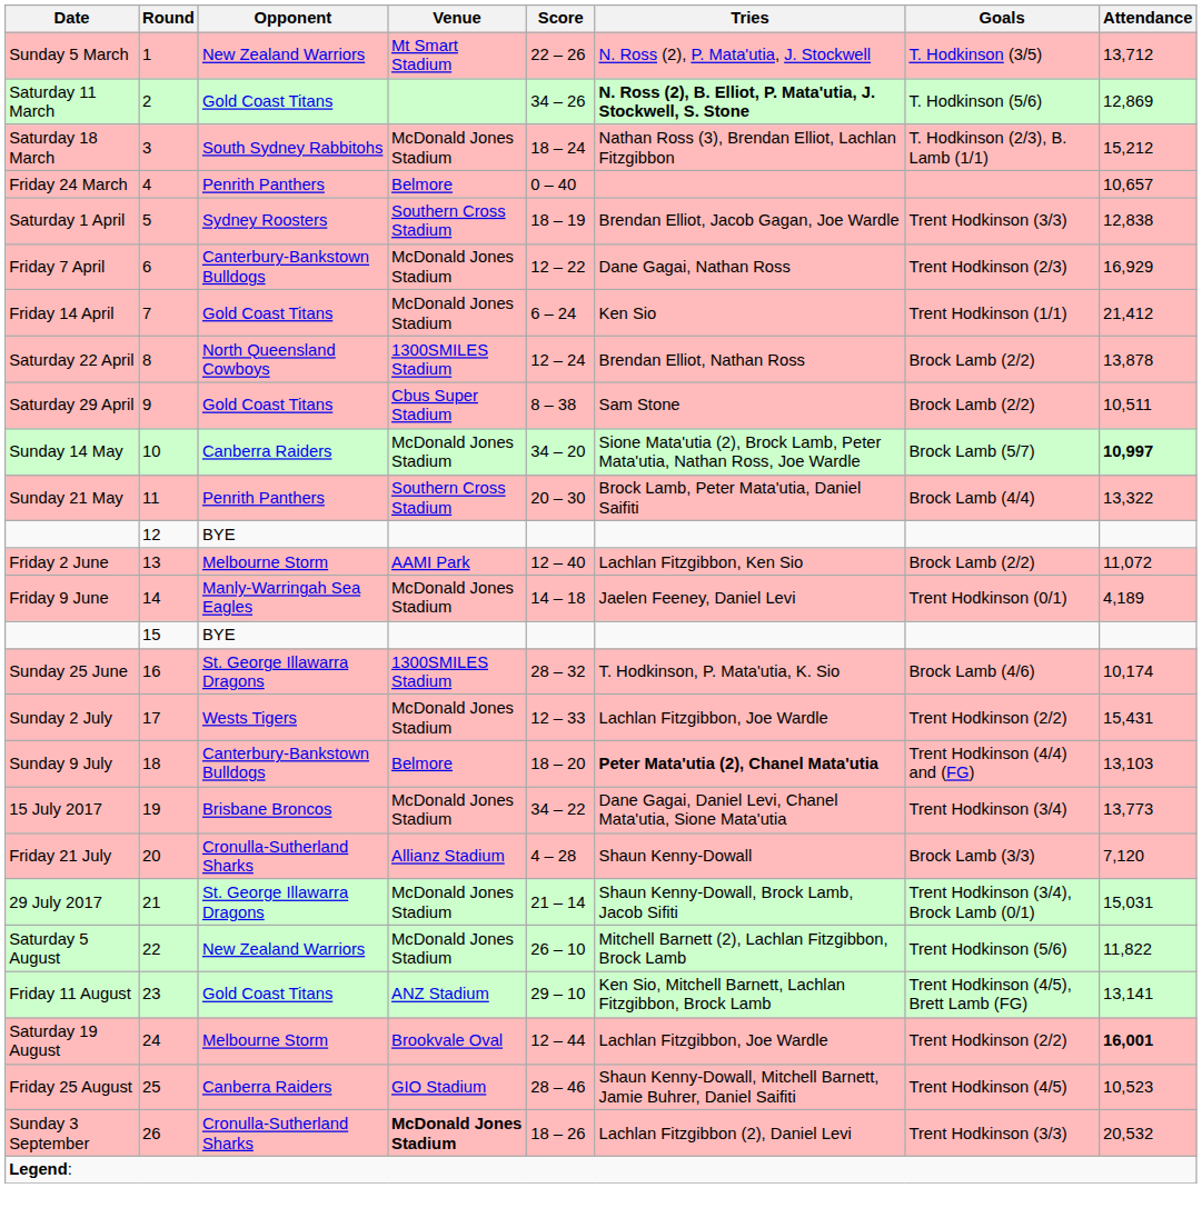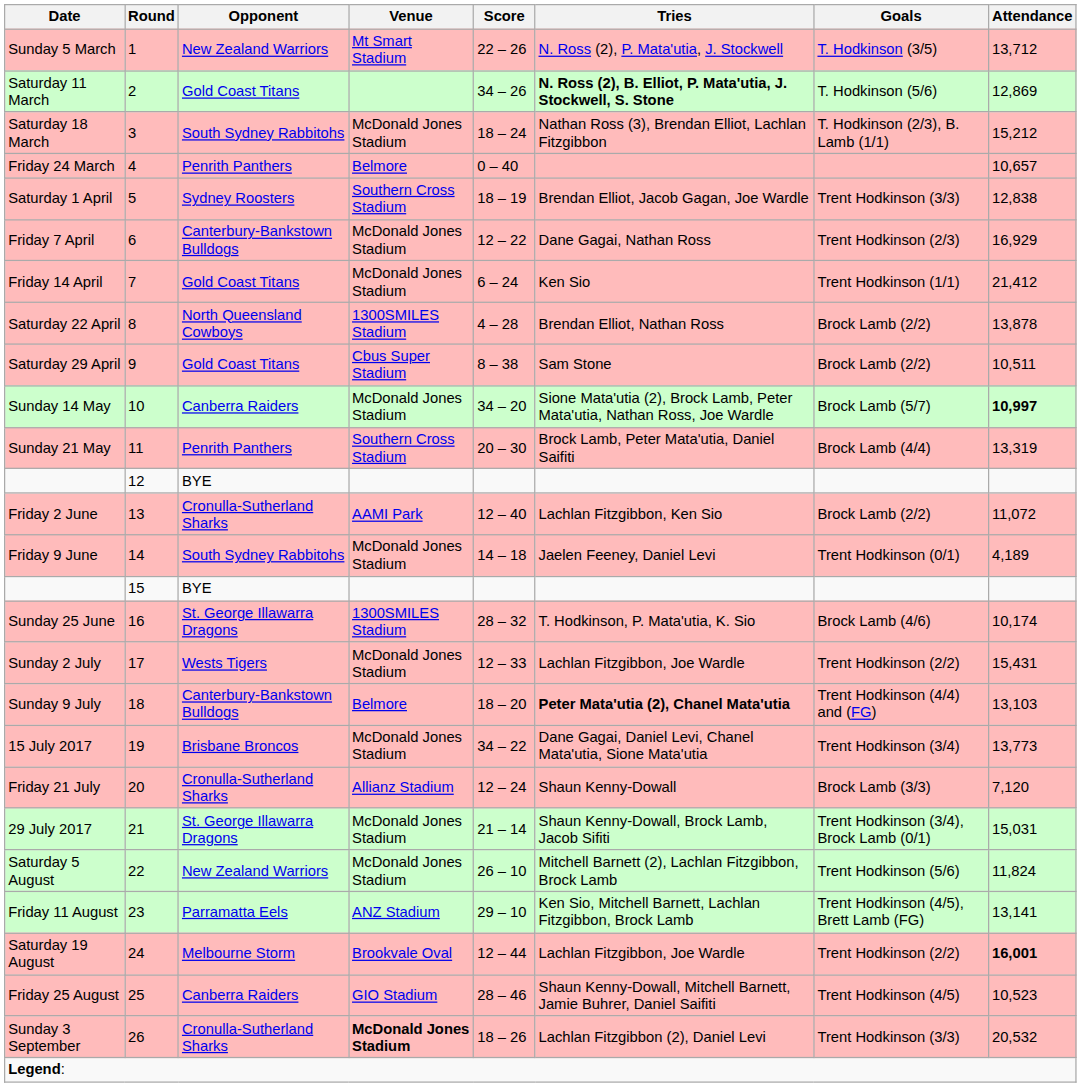 <table class="wikitable" style="font-size:75%;">
 <tr>
 <th style="width:110px;">Date</th>
 <th style="width:30px;">Round</th>
 <th style="width:170px;">Opponent</th>
 <th style="width:110px;">Venue</th>
 <th style="width:50px;">Score</th>
 <th style="width:310px;">Tries</th>
 <th style="width:180px;">Goals</th>
 <th style="width:60px;">Attendance</th>
 </tr>
 <tr bgcolor=#FFBBBB>
 <td>Sunday 5 March</td>
 <td>1</td>
 <td> <a href='#'>New Zealand Warriors</a></td>
 <td><a href='#'>Mt Smart Stadium</a></td>
 <td>22 – 26</td>
 <td><a href='#'>N. Ross</a> (2), <a href='#'>P. Mata'utia</a>, <a href='#'>J. Stockwell</a></td>
 <td><a href='#'>T. Hodkinson</a> (3/5)</td>
 <td>13,712</td>
 </tr>
 <tr bgcolor=#CCFFCC>
 <td>Saturday 11 March</td>
 <td>2</td>
 <td> <a href='#'>Gold Coast Titans</a></td>
 <td></td>
 <td>34 – 26</td>
 <td><strong>N. Ross (2), B. Elliot, P. Mata'utia, J. Stockwell, S. Stone</strong></td>
 <td>T. Hodkinson (5/6)</td>
 <td>12,869</td>
 </tr>
 <tr bgcolor=#FFBBBB>
 <td>Saturday 18 March</td>
 <td>3</td>
 <td> <a href='#'>South Sydney Rabbitohs</a></td>
 <td>McDonald Jones Stadium</td>
 <td>18 – 24</td>
 <td>Nathan Ross (3), Brendan Elliot, Lachlan Fitzgibbon</td>
 <td>T. Hodkinson (2/3), B. Lamb (1/1)</td>
 <td>15,212</td>
 </tr>
 <tr bgcolor=#FFBBBB>
 <td>Friday 24 March</td>
 <td>4</td>
 <td> <a href='#'>Penrith Panthers</a></td>
 <td><a href='#'>Belmore</a></td>
 <td>0 – 40</td>
 <td></td>
 <td></td>
 <td>10,657</td>
 </tr>
 <tr bgcolor=#FFBBBB>
 <td>Saturday 1 April</td>
 <td>5</td>
 <td> <a href='#'>Sydney Roosters</a></td>
 <td><a href='#'>Southern Cross Stadium</a></td>
 <td>18 – 19</td>
 <td>Brendan Elliot, Jacob Gagan, Joe Wardle</td>
 <td>Trent Hodkinson (3/3)</td>
 <td>12,838</td>
 </tr>
 <tr bgcolor=#FFBBBB>
 <td>Friday 7 April</td>
 <td>6</td>
 <td> <a href='#'>Canterbury-Bankstown Bulldogs</a></td>
 <td>McDonald Jones Stadium</td>
 <td>12 – 22</td>
 <td>Dane Gagai, Nathan Ross</td>
 <td>Trent Hodkinson (2/3)</td>
 <td>16,929</td>
 </tr>
 <tr bgcolor=#FFBBBB>
 <td>Friday 14 April</td>
 <td>7</td>
 <td> <a href='#'>Gold Coast Titans</a></td>
 <td>McDonald Jones Stadium</td>
 <td>6 – 24</td>
 <td>Ken Sio</td>
 <td>Trent Hodkinson (1/1)</td>
 <td>21,412</td>
 </tr>
 <tr bgcolor=#FFBBBB>
 <td>Saturday 22 April</td>
 <td>8</td>
 <td> <a href='#'>North Queensland Cowboys</a></td>
 <td><a href='#'>1300SMILES Stadium</a></td>
-<td>12 – 24</td>
+<td>4 – 28</td>
 <td>Brendan Elliot, Nathan Ross</td>
 <td>Brock Lamb (2/2)</td>
 <td>13,878</td>
 </tr>
 <tr bgcolor=#FFBBBB>
 <td>Saturday 29 April</td>
 <td>9</td>
 <td> <a href='#'>Gold Coast Titans</a></td>
 <td><a href='#'>Cbus Super Stadium</a></td>
 <td>8 – 38</td>
 <td>Sam Stone</td>
 <td>Brock Lamb (2/2)</td>
 <td>10,511</td>
 </tr>
 <tr bgcolor=#CCFFCC>
 <td>Sunday 14 May</td>
 <td>10</td>
 <td> <a href='#'>Canberra Raiders</a></td>
 <td>McDonald Jones Stadium</td>
 <td>34 – 20</td>
 <td>Sione Mata'utia (2), Brock Lamb, Peter Mata'utia, Nathan Ross, Joe Wardle</td>
 <td>Brock Lamb (5/7)</td>
 <td><strong>10,997</strong></td>
 </tr>
 <tr bgcolor=#FFBBBB>
 <td>Sunday 21 May</td>
 <td>11</td>
 <td> <a href='#'>Penrith Panthers</a></td>
 <td><a href='#'>Southern Cross Stadium</a></td>
 <td>20 – 30</td>
 <td>Brock Lamb, Peter Mata'utia, Daniel Saifiti</td>
 <td>Brock Lamb (4/4)</td>
-<td>13,322</td>
+<td>13,319</td>
 </tr>
 <tr>
 <td></td>
 <td>12</td>
 <td>BYE</td>
 <td></td>
 <td></td>
 <td></td>
 <td></td>
 <td></td>
 </tr>
 <tr bgcolor=#FFBBBB>
 <td>Friday 2 June</td>
 <td>13</td>
-<td> <a href='#'>Melbourne Storm</a></td>
+<td> <a href='#'>Cronulla-Sutherland Sharks</a></td>
 <td><a href='#'>AAMI Park</a></td>
 <td>12 – 40</td>
 <td>Lachlan Fitzgibbon, Ken Sio</td>
 <td>Brock Lamb (2/2)</td>
 <td>11,072</td>
 </tr>
 <tr bgcolor=#FFBBBB>
 <td>Friday 9 June</td>
 <td>14</td>
-<td> <a href='#'>Manly-Warringah Sea Eagles</a></td>
+<td> <a href='#'>South Sydney Rabbitohs</a></td>
 <td>McDonald Jones Stadium</td>
 <td>14 – 18</td>
 <td>Jaelen Feeney, Daniel Levi</td>
 <td>Trent Hodkinson (0/1)</td>
 <td>4,189</td>
 </tr>
 <tr>
 <td></td>
 <td>15</td>
 <td>BYE</td>
 <td></td>
 <td></td>
 <td></td>
 <td></td>
 <td></td>
 </tr>
 <tr bgcolor=#FFBBBB>
 <td>Sunday 25 June</td>
 <td>16</td>
 <td> <a href='#'>St. George Illawarra Dragons</a></td>
 <td><a href='#'>1300SMILES Stadium</a></td>
 <td>28 – 32</td>
 <td>T. Hodkinson, P. Mata'utia, K. Sio</td>
 <td>Brock Lamb (4/6)</td>
 <td>10,174</td>
 </tr>
 <tr bgcolor=#FFBBBB>
 <td>Sunday 2 July</td>
 <td>17</td>
 <td> <a href='#'>Wests Tigers</a></td>
 <td>McDonald Jones Stadium</td>
 <td>12 – 33</td>
 <td>Lachlan Fitzgibbon, Joe Wardle</td>
 <td>Trent Hodkinson (2/2)</td>
 <td>15,431</td>
 </tr>
 <tr bgcolor=#FFBBBB>
 <td>Sunday 9 July</td>
 <td>18</td>
 <td> <a href='#'>Canterbury-Bankstown Bulldogs</a></td>
 <td><a href='#'>Belmore</a></td>
 <td>18 – 20</td>
 <td><strong>Peter Mata'utia (2), Chanel Mata'utia</strong></td>
 <td>Trent Hodkinson (4/4) and (<a href='#'>FG</a>)</td>
 <td>13,103</td>
 </tr>
 <tr bgcolor=#FFBBBB>
 <td>15 July 2017</td>
 <td>19</td>
 <td> <a href='#'>Brisbane Broncos</a></td>
 <td>McDonald Jones Stadium</td>
 <td>34 – 22</td>
 <td>Dane Gagai, Daniel Levi, Chanel Mata'utia, Sione Mata'utia</td>
 <td>Trent Hodkinson (3/4)</td>
 <td>13,773</td>
 </tr>
 <tr bgcolor=#FFBBBB>
 <td>Friday 21 July</td>
 <td>20</td>
 <td> <a href='#'>Cronulla-Sutherland Sharks</a></td>
 <td><a href='#'>Allianz Stadium</a></td>
-<td>4 – 28</td>
+<td>12 – 24</td>
 <td>Shaun Kenny-Dowall</td>
 <td>Brock Lamb (3/3)</td>
 <td>7,120</td>
 </tr>
 <tr bgcolor=#CCFFCC>
 <td>29 July 2017</td>
 <td>21</td>
 <td> <a href='#'>St. George Illawarra Dragons</a></td>
 <td>McDonald Jones Stadium</td>
 <td>21 – 14</td>
 <td>Shaun Kenny-Dowall, Brock Lamb, Jacob Sifiti</td>
 <td>Trent Hodkinson (3/4), Brock Lamb (0/1)</td>
 <td>15,031</td>
 </tr>
 <tr bgcolor=#CCFFCC>
 <td>Saturday 5 August</td>
 <td>22</td>
 <td> <a href='#'>New Zealand Warriors</a></td>
 <td>McDonald Jones Stadium</td>
 <td>26 – 10</td>
 <td>Mitchell Barnett (2), Lachlan Fitzgibbon, Brock Lamb</td>
 <td>Trent Hodkinson (5/6)</td>
-<td>11,822</td>
+<td>11,824</td>
 </tr>
 <tr bgcolor=#CCFFCC>
 <td>Friday 11 August</td>
 <td>23</td>
-<td> <a href='#'>Gold Coast Titans</a></td>
+<td> <a href='#'>Parramatta Eels</a></td>
 <td><a href='#'>ANZ Stadium</a></td>
 <td>29 – 10</td>
 <td>Ken Sio, Mitchell Barnett, Lachlan Fitzgibbon, Brock Lamb</td>
 <td>Trent Hodkinson (4/5), Brett Lamb (FG)</td>
 <td>13,141</td>
 </tr>
 <tr bgcolor=#FFBBBB>
 <td>Saturday 19 August</td>
 <td>24</td>
 <td> <a href='#'>Melbourne Storm</a></td>
 <td><a href='#'>Brookvale Oval</a></td>
 <td>12 – 44</td>
 <td>Lachlan Fitzgibbon, Joe Wardle</td>
 <td>Trent Hodkinson (2/2)</td>
 <td><strong>16,001</strong></td>
 </tr>
 <tr bgcolor=#FFBBBB>
 <td>Friday 25 August</td>
 <td>25</td>
 <td> <a href='#'>Canberra Raiders</a></td>
 <td><a href='#'>GIO Stadium</a></td>
 <td>28 – 46</td>
 <td>Shaun Kenny-Dowall, Mitchell Barnett, Jamie Buhrer, Daniel Saifiti</td>
 <td>Trent Hodkinson (4/5)</td>
 <td>10,523</td>
 </tr>
 <tr bgcolor=#FFBBBB>
 <td>Sunday 3 September</td>
 <td>26</td>
 <td> <a href='#'>Cronulla-Sutherland Sharks</a></td>
 <td><strong>McDonald Jones Stadium</strong></td>
 <td>18 – 26</td>
 <td>Lachlan Fitzgibbon (2), Daniel Levi</td>
 <td>Trent Hodkinson (3/3)</td>
 <td>20,532</td>
 </tr>
 <tr>
 <td ! colspan="11"><strong>Legend</strong>:   </td>
 </tr>
 </table>
